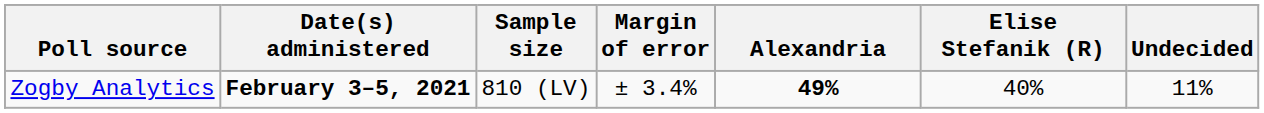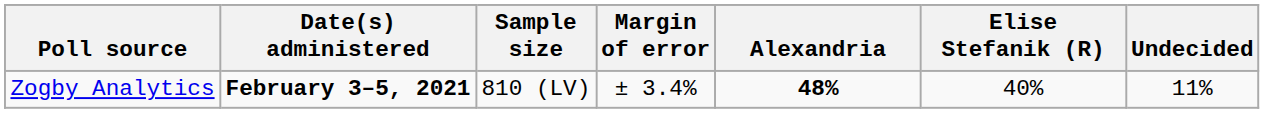 <table class="wikitable" style="font-size:90%;text-align:center;">
 <tr valign=bottom>
 <th>Poll source</th>
 <th>Date(s)<br>administered</th>
 <th>Sample<br>size</th>
 <th>Margin<br>of error</th>
 <th style="width:100px;">Alexandria<br></th>
 <th style="width:100px;">Elise<br>Stefanik (R)</th>
 <th>Undecided</th>
 </tr>
 <tr>
 <td style="text-align:left;"><a href='#'>Zogby Analytics</a></td>
 <td><strong>February 3–5, 2021</strong></td>
 <td>810 (LV)</td>
 <td>± 3.4%</td>
-<td><strong>49%</strong></td>
+<td><strong>48%</strong></td>
 <td>40%</td>
 <td>11%</td>
 </tr>
 </table>
